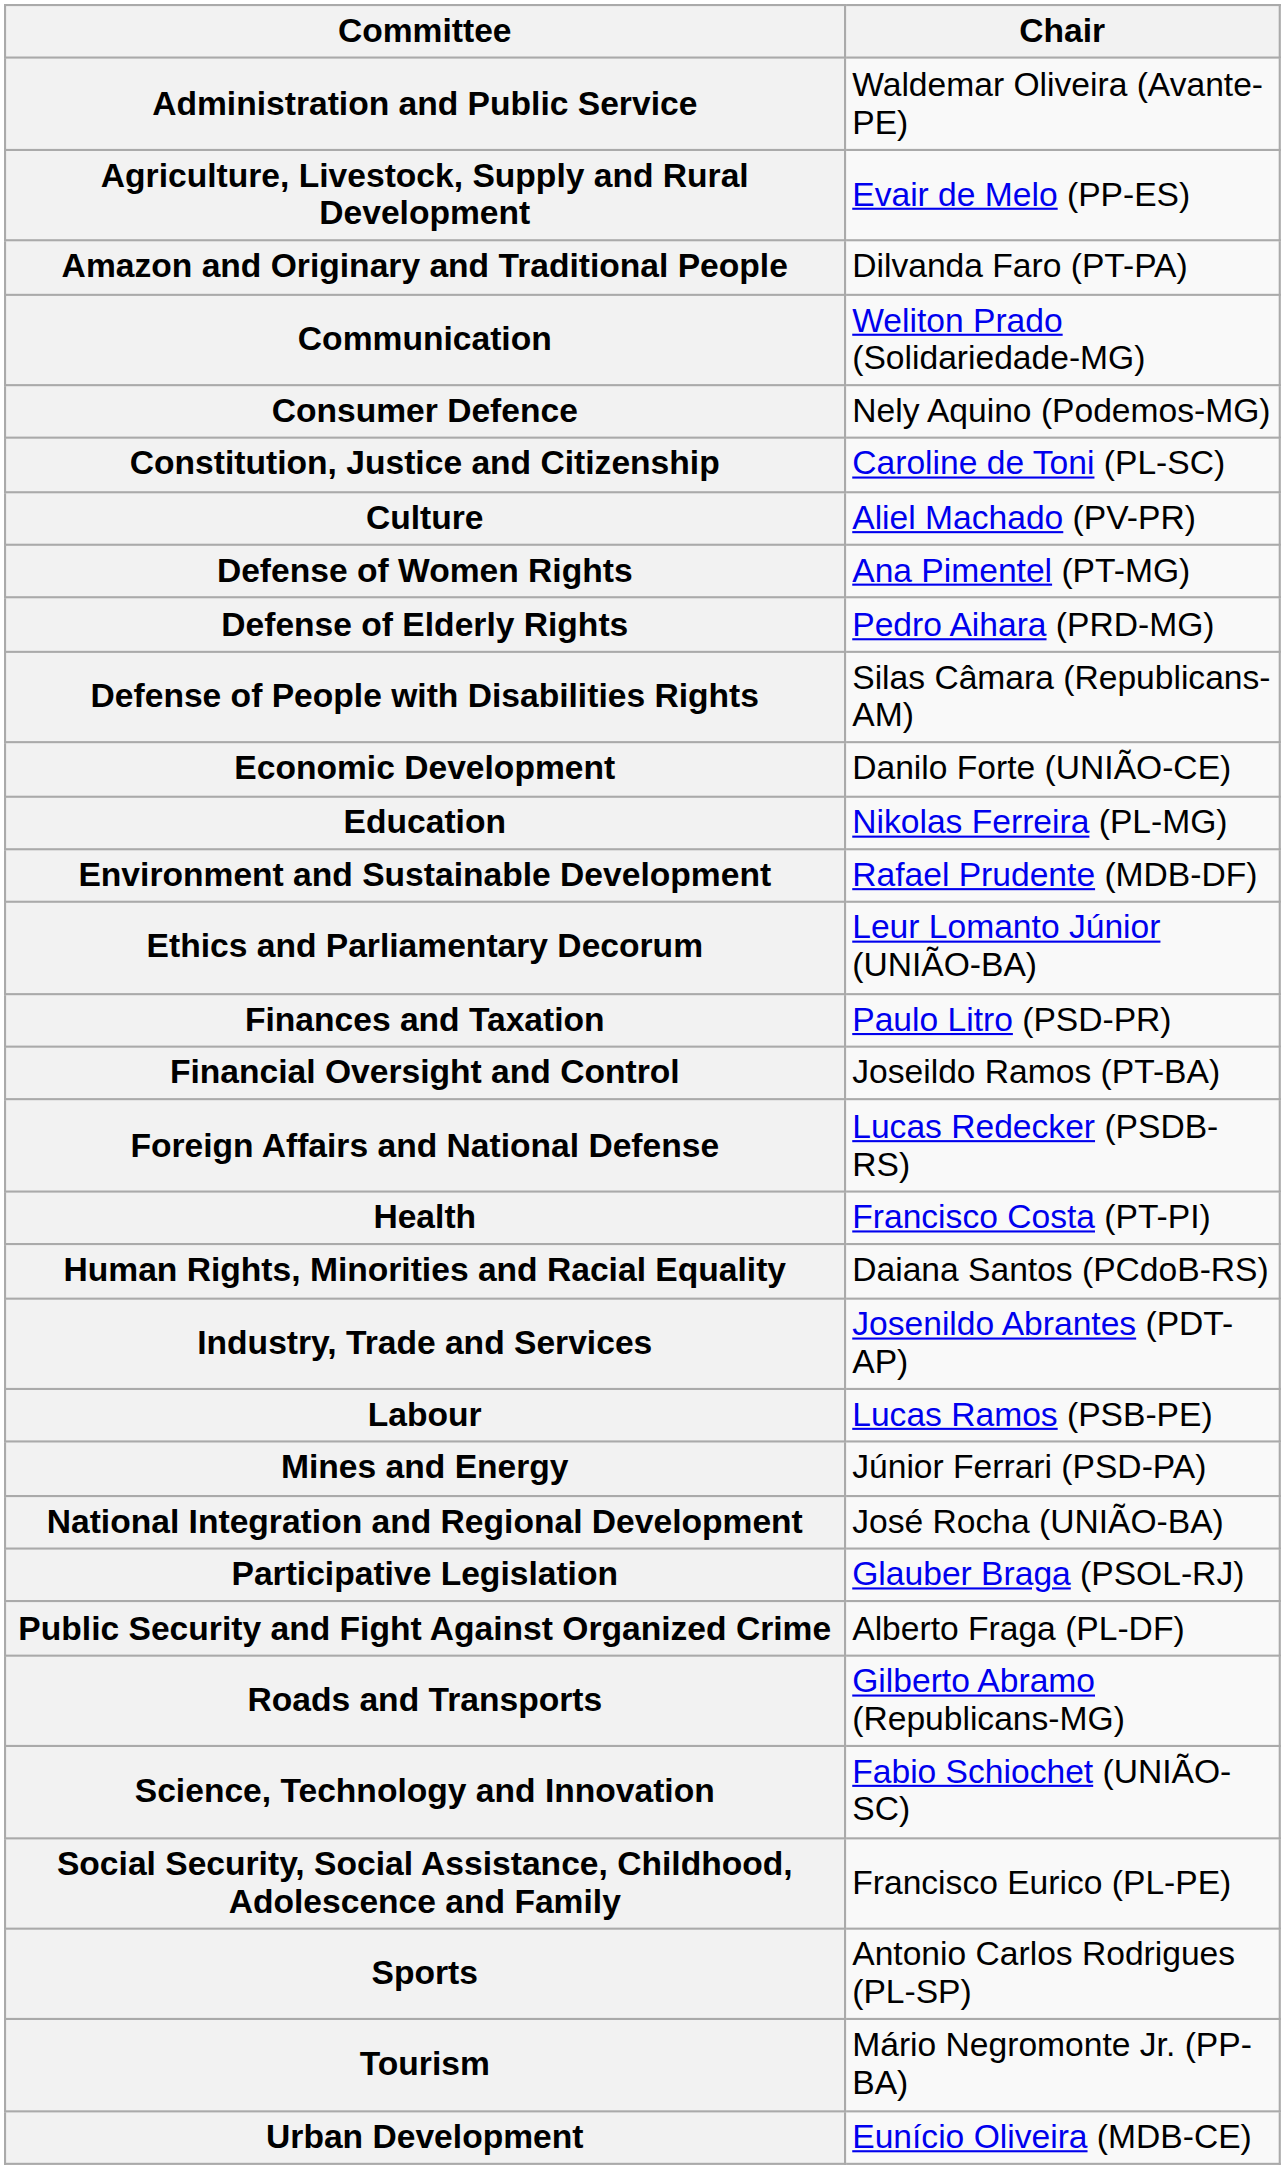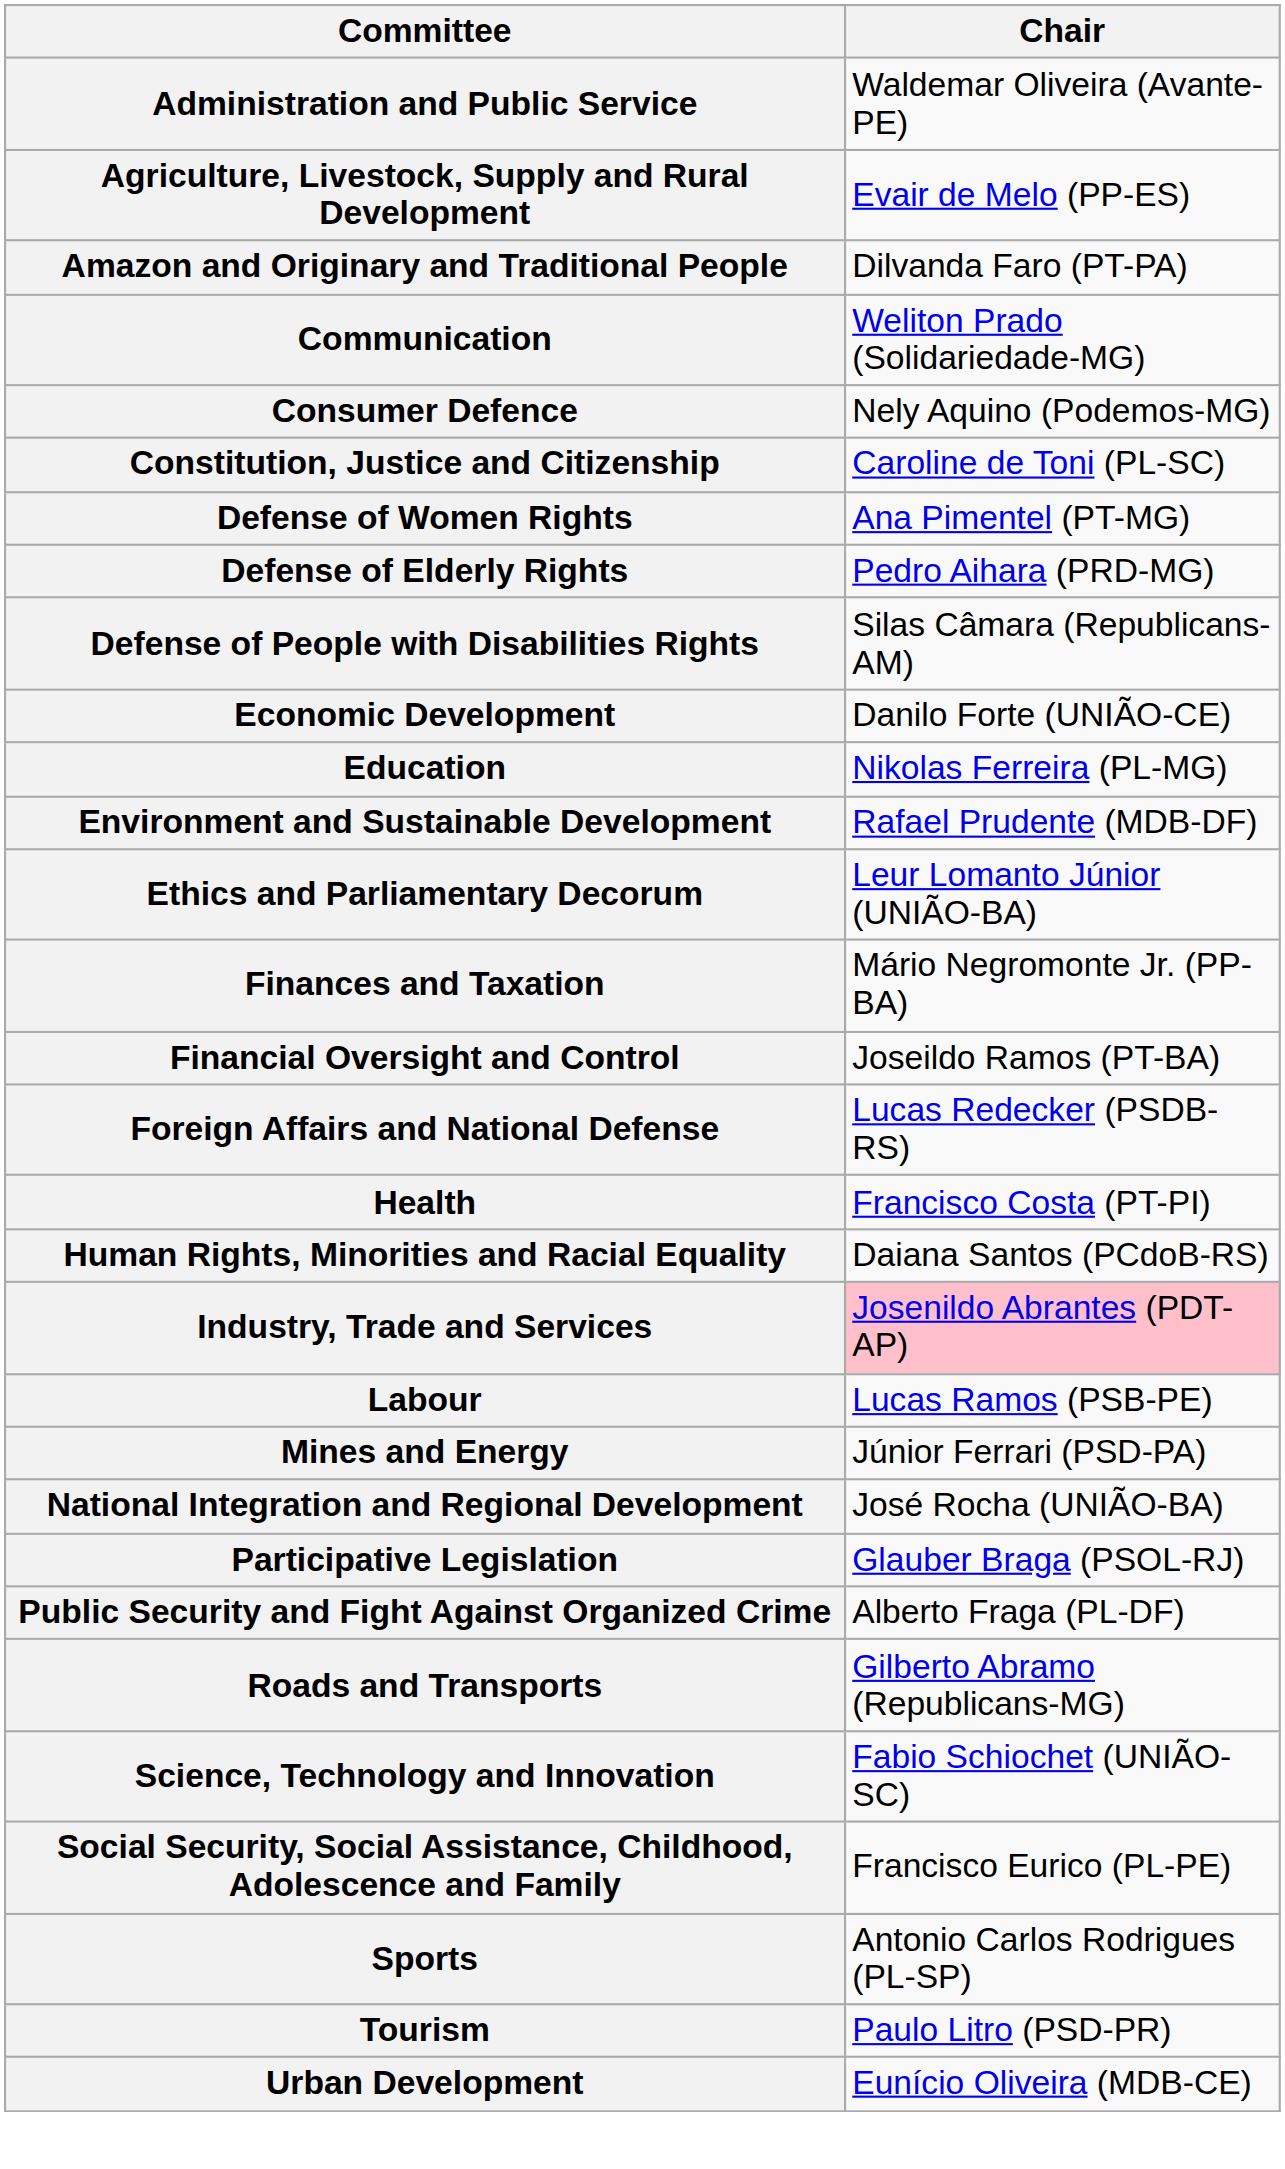 <table class="wikitable sortable plainrowheaders">
 <tr>
 <th>Committee</th>
 <th>Chair</th>
 </tr>
 <tr>
 <th>Administration and Public Service</th>
 <td>Waldemar Oliveira (Avante-PE)</td>
 </tr>
 <tr>
 <th>Agriculture, Livestock, Supply and Rural Development</th>
 <td><a href='#'>Evair de Melo</a> (PP-ES)</td>
 </tr>
 <tr>
 <th>Amazon and Originary and Traditional People</th>
 <td>Dilvanda Faro (PT-PA)</td>
 </tr>
 <tr>
 <th>Communication</th>
 <td><a href='#'>Weliton Prado</a> (Solidariedade-MG)</td>
 </tr>
 <tr>
 <th>Consumer Defence</th>
 <td>Nely Aquino (Podemos-MG)</td>
 </tr>
 <tr>
 <th>Constitution, Justice and Citizenship</th>
 <td><a href='#'>Caroline de Toni</a> (PL-SC)</td>
-</tr>
-<tr>
-<th>Culture</th>
-<td><a href='#'>Aliel Machado</a> (PV-PR)</td>
 </tr>
 <tr>
 <th>Defense of Women Rights</th>
 <td><a href='#'>Ana Pimentel</a> (PT-MG)</td>
 </tr>
 <tr>
 <th>Defense of Elderly Rights</th>
 <td><a href='#'>Pedro Aihara</a> (PRD-MG)</td>
 </tr>
 <tr>
 <th>Defense of People with Disabilities Rights</th>
 <td>Silas Câmara (Republicans-AM)</td>
 </tr>
 <tr>
 <th>Economic Development</th>
 <td>Danilo Forte (UNIÃO-CE)</td>
 </tr>
 <tr>
 <th>Education</th>
 <td><a href='#'>Nikolas Ferreira</a> (PL-MG)</td>
 </tr>
 <tr>
 <th>Environment and Sustainable Development</th>
 <td><a href='#'>Rafael Prudente</a> (MDB-DF)</td>
 </tr>
 <tr>
 <th>Ethics and Parliamentary Decorum</th>
 <td><a href='#'>Leur Lomanto Júnior</a> (UNIÃO-BA)</td>
 </tr>
 <tr>
 <th>Finances and Taxation</th>
-<td><a href='#'>Paulo Litro</a> (PSD-PR)</td>
+<td>Mário Negromonte Jr. (PP-BA)</td>
 </tr>
 <tr>
 <th>Financial Oversight and Control</th>
 <td>Joseildo Ramos (PT-BA)</td>
 </tr>
 <tr>
 <th>Foreign Affairs and National Defense</th>
 <td><a href='#'>Lucas Redecker</a> (PSDB-RS)</td>
 </tr>
 <tr>
 <th>Health</th>
 <td><a href='#'>Francisco Costa</a> (PT-PI)</td>
 </tr>
 <tr>
 <th>Human Rights, Minorities and Racial Equality</th>
 <td>Daiana Santos (PCdoB-RS)</td>
 </tr>
 <tr>
 <th>Industry, Trade and Services</th>
-<td><a href='#'>Josenildo Abrantes</a> (PDT-AP)</td>
+<td style="background: pink;"><a href='#'>Josenildo Abrantes</a> (PDT-AP)</td>
 </tr>
 <tr>
 <th>Labour</th>
 <td><a href='#'>Lucas Ramos</a> (PSB-PE)</td>
 </tr>
 <tr>
 <th>Mines and Energy</th>
 <td>Júnior Ferrari (PSD-PA)</td>
 </tr>
 <tr>
 <th>National Integration and Regional Development</th>
 <td>José Rocha (UNIÃO-BA)</td>
 </tr>
 <tr>
 <th>Participative Legislation</th>
 <td><a href='#'>Glauber Braga</a> (PSOL-RJ)</td>
 </tr>
 <tr>
 <th>Public Security and Fight Against Organized Crime</th>
 <td>Alberto Fraga (PL-DF)</td>
 </tr>
 <tr>
 <th>Roads and Transports</th>
 <td><a href='#'>Gilberto Abramo</a> (Republicans-MG)</td>
 </tr>
 <tr>
 <th>Science, Technology and Innovation</th>
 <td><a href='#'>Fabio Schiochet</a> (UNIÃO-SC)</td>
 </tr>
 <tr>
 <th>Social Security, Social Assistance, Childhood, Adolescence and Family</th>
 <td>Francisco Eurico (PL-PE)</td>
 </tr>
 <tr>
 <th>Sports</th>
 <td>Antonio Carlos Rodrigues (PL-SP)</td>
 </tr>
 <tr>
 <th>Tourism</th>
-<td>Mário Negromonte Jr. (PP-BA)</td>
+<td><a href='#'>Paulo Litro</a> (PSD-PR)</td>
 </tr>
 <tr>
 <th>Urban Development</th>
 <td><a href='#'>Eunício Oliveira</a> (MDB-CE)</td>
 </tr>
 </table>
